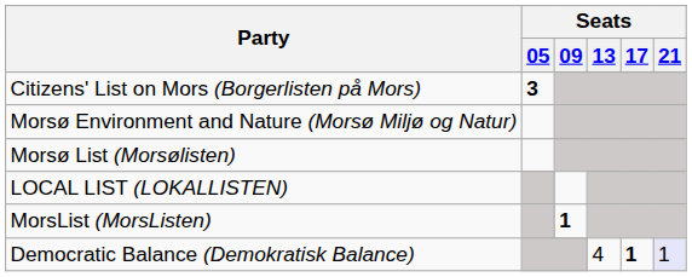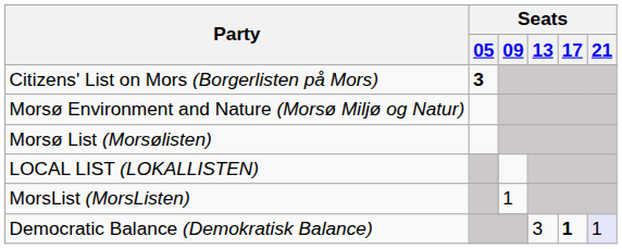 <table class="wikitable">
 <tr>
 <th rowspan=2>Party</th>
 <th colspan=11>Seats</th>
 </tr>
 <tr>
 <th><a href='#'>05</a></th>
 <th><a href='#'>09</a></th>
 <th><a href='#'>13</a></th>
 <th><a href='#'>17</a></th>
 <th><a href='#'>21</a></th>
 </tr>
 <tr>
 <td>Citizens' List on Mors <em>(Borgerlisten på Mors)</em></td>
 <td><strong>3</strong></td>
 <td style="background:#CDC9C9;" colspan=4></td>
 </tr>
 <tr>
 <td>Morsø Environment and Nature <em>(Morsø Miljø og Natur)</em></td>
 <td></td>
 <td style="background:#CDC9C9;" colspan=4></td>
 </tr>
 <tr>
 <td>Morsø List <em>(Morsølisten)</em></td>
 <td></td>
 <td style="background:#CDC9C9;" colspan=4></td>
 </tr>
 <tr>
 <td>LOCAL LIST <em>(LOKALLISTEN)</em></td>
 <td style="background:#CDC9C9;"></td>
 <td></td>
 <td style="background:#CDC9C9;" colspan=4></td>
 </tr>
 <tr>
 <td>MorsList <em>(MorsListen)</em></td>
 <td style="background:#CDC9C9;"></td>
-<td><strong>1</strong></td>
+<td>1</td>
 <td style="background:#CDC9C9;" colspan=4></td>
 </tr>
 <tr>
 <td>Democratic Balance <em>(Demokratisk Balance)</em></td>
 <td style="background:#CDC9C9;" colspan=2></td>
-<td>4</td>
+<td>3</td>
 <td><strong>1</strong></td>
 <td style="background: lavender;">1</td>
 </tr>
 </table>
